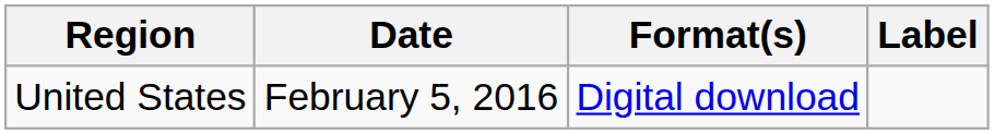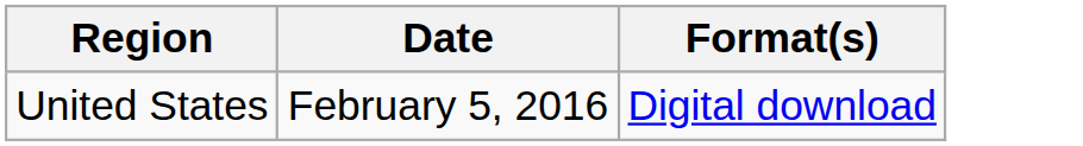 <table class="wikitable">
 <tr>
 <th>Region</th>
 <th>Date</th>
 <th>Format(s)</th>
-<th>Label</th>
 </tr>
 <tr>
 <td>United States</td>
 <td>February 5, 2016</td>
 <td><a href='#'>Digital download</a></td>
-<td></td>
 </tr>
 </table>
